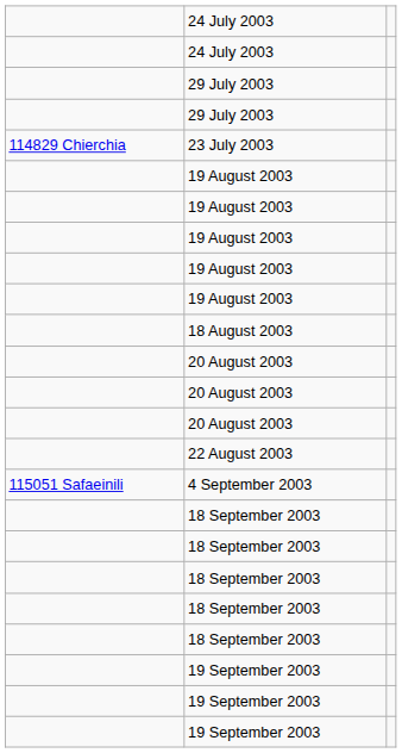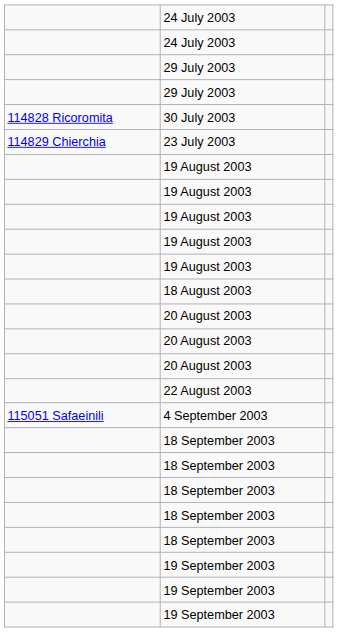 <table class="wikitable" style="font-size: 89%; float: left; width: 26em; margin-right: 1em; height: 700px">
 <tr>
 <td></td>
 <td>24 July 2003</td>
 <td></td>
 </tr>
 <tr>
 <td></td>
 <td>24 July 2003</td>
 <td></td>
 </tr>
 <tr>
 <td></td>
 <td>29 July 2003</td>
 <td></td>
 </tr>
 <tr>
 <td></td>
 <td>29 July 2003</td>
+<td></td>
+</tr>
+<tr>
+<td><a href='#'>114828 Ricoromita</a></td>
+<td>30 July 2003</td>
 <td></td>
 </tr>
 <tr>
 <td><a href='#'>114829 Chierchia</a></td>
 <td>23 July 2003</td>
 <td></td>
 </tr>
 <tr>
 <td></td>
 <td>19 August 2003</td>
 <td></td>
 </tr>
 <tr>
 <td></td>
 <td>19 August 2003</td>
 <td></td>
 </tr>
 <tr>
 <td></td>
 <td>19 August 2003</td>
 <td></td>
 </tr>
 <tr>
 <td></td>
 <td>19 August 2003</td>
 <td></td>
 </tr>
 <tr>
 <td></td>
 <td>19 August 2003</td>
 <td></td>
 </tr>
 <tr>
 <td></td>
 <td>18 August 2003</td>
 <td></td>
 </tr>
 <tr>
 <td></td>
 <td>20 August 2003</td>
 <td></td>
 </tr>
 <tr>
 <td></td>
 <td>20 August 2003</td>
 <td></td>
 </tr>
 <tr>
 <td></td>
 <td>20 August 2003</td>
 <td></td>
 </tr>
 <tr>
 <td></td>
 <td>22 August 2003</td>
 <td></td>
 </tr>
 <tr>
 <td><a href='#'>115051 Safaeinili</a></td>
 <td>4 September 2003</td>
 <td></td>
 </tr>
 <tr>
 <td></td>
 <td>18 September 2003</td>
 <td></td>
 </tr>
 <tr>
 <td></td>
 <td>18 September 2003</td>
 <td></td>
 </tr>
 <tr>
 <td></td>
 <td>18 September 2003</td>
 <td></td>
 </tr>
 <tr>
 <td></td>
 <td>18 September 2003</td>
 <td></td>
 </tr>
 <tr>
 <td></td>
 <td>18 September 2003</td>
 <td></td>
 </tr>
 <tr>
 <td></td>
 <td>19 September 2003</td>
 <td></td>
 </tr>
 <tr>
 <td></td>
 <td>19 September 2003</td>
 <td></td>
 </tr>
 <tr>
 <td></td>
 <td>19 September 2003</td>
 <td></td>
 </tr>
 </table>
